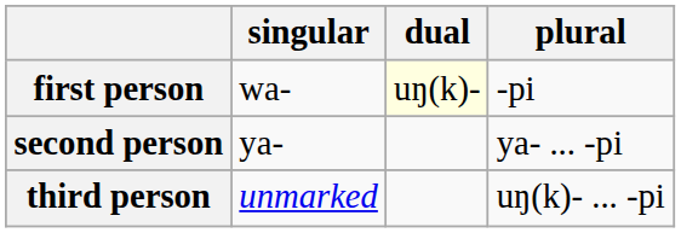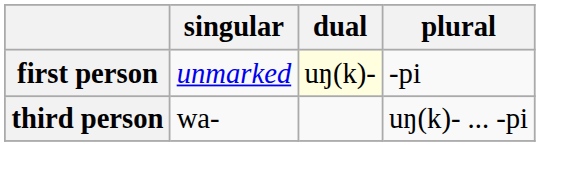 <table class="wikitable">
 <tr>
 <th></th>
 <th>singular</th>
 <th>dual</th>
 <th>plural</th>
 </tr>
 <tr>
 <th>first person</th>
-<td>wa-</td>
+<td><em><a href='#'>unmarked</a></em></td>
 <td style="background: lightyellow;">uŋ(k)-</td>
 <td>-pi</td>
 </tr>
 <tr>
-<th>second person</th>
-<td>ya-</td>
-<td></td>
-<td>ya- ... -pi</td>
-</tr>
-<tr>
 <th>third person</th>
-<td><em><a href='#'>unmarked</a></em></td>
+<td>wa-</td>
 <td></td>
 <td>uŋ(k)- ... -pi</td>
 </tr>
 </table>
